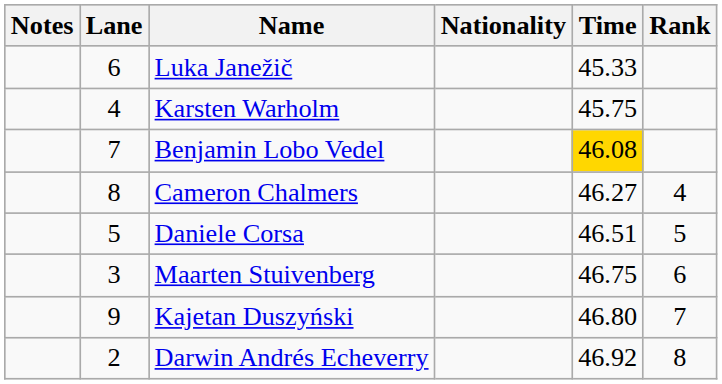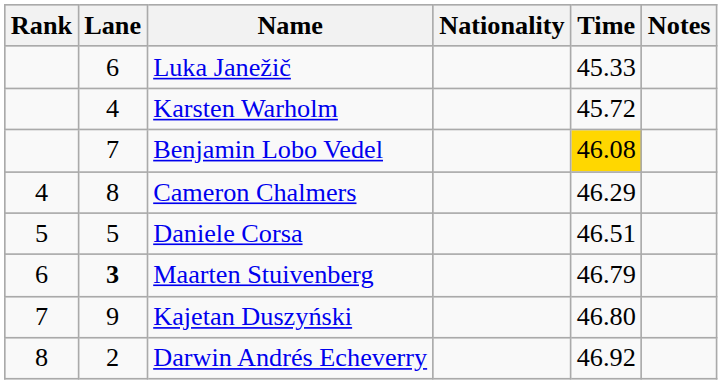 <table class="wikitable sortable" style="text-align:center">
 <tr>
-<th>Notes</th>
+<th>Rank</th>
 <th>Lane</th>
 <th>Name</th>
 <th>Nationality</th>
 <th>Time</th>
-<th>Rank</th>
+<th>Notes</th>
 </tr>
 <tr>
 <td></td>
 <td>6</td>
 <td align=left><a href='#'>Luka Janežič</a></td>
 <td align=left></td>
 <td>45.33</td>
 <td></td>
 </tr>
 <tr>
 <td></td>
 <td>4</td>
 <td align=left><a href='#'>Karsten Warholm</a></td>
 <td align=left></td>
-<td>45.75</td>
+<td>45.72</td>
 <td></td>
 </tr>
 <tr>
 <td></td>
 <td>7</td>
 <td align=left><a href='#'>Benjamin Lobo Vedel</a></td>
 <td align=left></td>
 <td style="background: gold;">46.08</td>
 <td></td>
 </tr>
 <tr>
-<td></td>
+<td>4</td>
 <td>8</td>
 <td align=left><a href='#'>Cameron Chalmers</a></td>
 <td align=left></td>
-<td>46.27</td>
-<td>4</td>
+<td>46.29</td>
+<td></td>
 </tr>
 <tr>
-<td></td>
+<td>5</td>
 <td>5</td>
 <td align=left><a href='#'>Daniele Corsa</a></td>
 <td align=left></td>
 <td>46.51</td>
-<td>5</td>
+<td></td>
 </tr>
 <tr>
-<td></td>
-<td>3</td>
+<td>6</td>
+<td><strong>3</strong></td>
 <td align=left><a href='#'>Maarten Stuivenberg</a></td>
 <td align=left></td>
-<td>46.75</td>
-<td>6</td>
+<td>46.79</td>
+<td></td>
 </tr>
 <tr>
-<td></td>
+<td>7</td>
 <td>9</td>
 <td align=left><a href='#'>Kajetan Duszyński</a></td>
 <td align=left></td>
 <td>46.80</td>
-<td>7</td>
+<td></td>
 </tr>
 <tr>
-<td></td>
+<td>8</td>
 <td>2</td>
 <td align=left><a href='#'>Darwin Andrés Echeverry</a></td>
 <td align=left></td>
 <td>46.92</td>
-<td>8</td>
+<td></td>
 </tr>
 </table>
